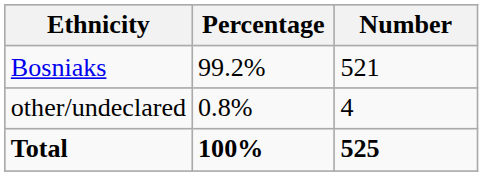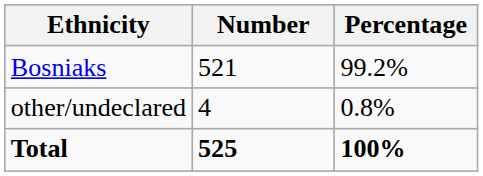 <table class="wikitable">
 <tr>
 <th width="100px">Ethnicity</th>
+<th width="80px">Number</th>
 <th width="80px">Percentage</th>
-<th width="80px">Number</th>
 </tr>
 <tr>
 <td><a href='#'>Bosniaks</a></td>
+<td>521</td>
 <td>99.2%</td>
-<td>521</td>
 </tr>
 <tr>
 <td>other/undeclared</td>
+<td>4</td>
 <td>0.8%</td>
-<td>4</td>
 </tr>
 <tr>
 <td><strong>Total</strong></td>
+<td><strong>525</strong></td>
 <td><strong>100%</strong></td>
-<td><strong>525</strong></td>
 </tr>
 </table>
